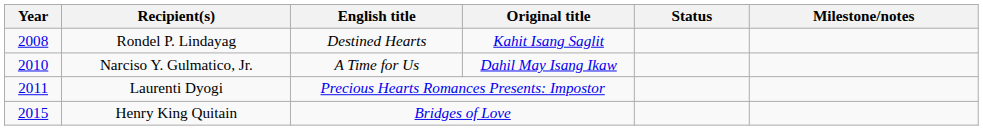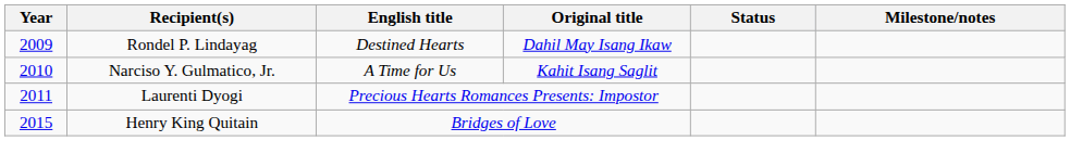 <table class="wikitable" style="text-align: center">
 <tr style="background:#ebf5ff;">
 <th width="5%">Year</th>
 <th width="20%">Recipient(s)</th>
 <th width="15%">English title</th>
 <th width="15%">Original title</th>
 <th width="10%">Status</th>
 <th width="20%">Milestone/notes</th>
 </tr>
 <tr>
-<td><a href='#'>2008</a></td>
+<td><a href='#'>2009</a></td>
 <td>Rondel P. Lindayag</td>
 <td><em>Destined Hearts</em></td>
-<td><em><a href='#'>Kahit Isang Saglit</a></em></td>
+<td><em><a href='#'>Dahil May Isang Ikaw</a></em></td>
 <td></td>
 <td></td>
 </tr>
 <tr>
 <td><a href='#'>2010</a></td>
 <td>Narciso Y. Gulmatico, Jr.</td>
 <td><em>A Time for Us</em></td>
-<td><em><a href='#'>Dahil May Isang Ikaw</a></em></td>
+<td><em><a href='#'>Kahit Isang Saglit</a></em></td>
 <td></td>
 <td></td>
 </tr>
 <tr>
 <td><a href='#'>2011</a></td>
 <td>Laurenti Dyogi</td>
 <td colspan="2"><em><a href='#'>Precious Hearts Romances Presents: Impostor</a></em></td>
 <td></td>
 <td></td>
 </tr>
 <tr>
 <td><a href='#'>2015</a></td>
 <td>Henry King Quitain</td>
 <td colspan="2"><em><a href='#'>Bridges of Love</a></em></td>
 <td></td>
 <td></td>
 </tr>
 </table>
